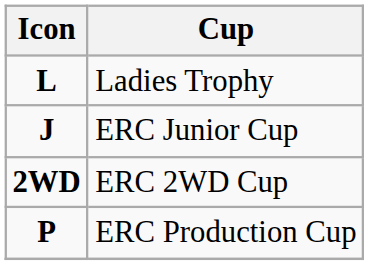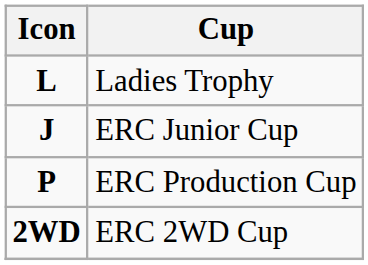 <table align="right" class="wikitable" style="font-size: 85%;">
 <tr>
 <th>Icon</th>
 <th>Cup</th>
 </tr>
 <tr>
 <td align="center"><strong><span>L</span></strong></td>
 <td>Ladies Trophy</td>
 </tr>
 <tr>
 <td align="center"><strong><span>J</span></strong></td>
 <td>ERC Junior Cup</td>
 </tr>
 <tr>
+<td align="center"><strong><span>P</span></strong></td>
+<td>ERC Production Cup</td>
+</tr>
+<tr>
 <td align="center"><strong><span>2WD</span></strong></td>
 <td>ERC 2WD Cup</td>
 </tr>
 <tr>
-<td align="center"><strong><span>P</span></strong></td>
-<td>ERC Production Cup</td>
-</tr>
-<tr>
 </tr>
 </table>
